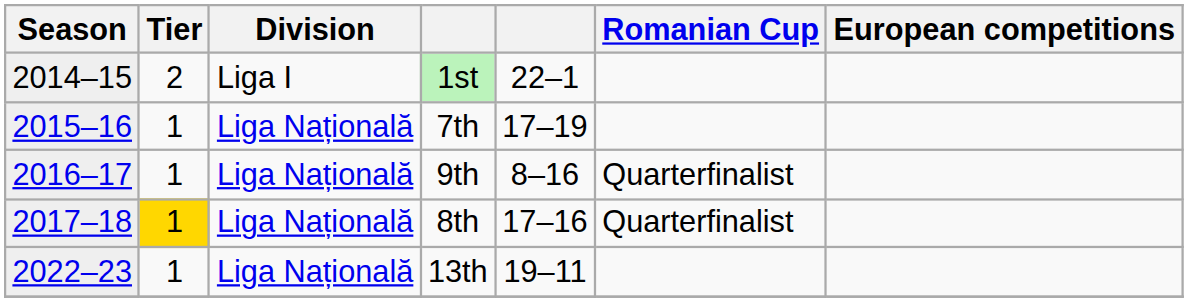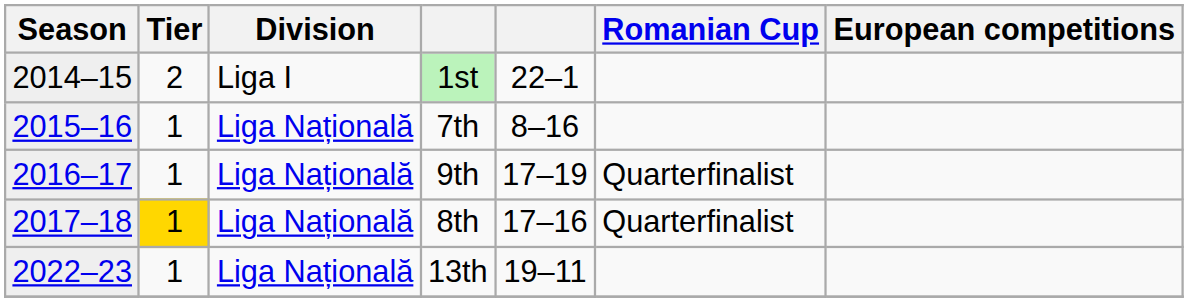 <table class="wikitable" style="font-size:85%; text-align:center">
 <tr>
 <th>Season</th>
 <th>Tier</th>
 <th>Division</th>
 <th></th>
 <th></th>
 <th><a href='#'>Romanian Cup</a></th>
 <th colspan=2>European competitions</th>
 </tr>
 <tr>
 <td bgcolor=#efefef>2014–15</td>
 <td>2</td>
 <td align=left>Liga I</td>
 <td bgcolor=#BBF3BB>1st</td>
 <td>22–1</td>
 <td align=left></td>
 <td colspan=2></td>
 </tr>
 <tr>
 <td bgcolor=#efefef><a href='#'>2015–16</a></td>
 <td>1</td>
 <td align=left><a href='#'>Liga Națională</a></td>
 <td>7th</td>
-<td>17–19</td>
+<td>8–16</td>
 <td align=left></td>
 <td colspan=2></td>
 </tr>
 <tr>
 <td bgcolor=#efefef><a href='#'>2016–17</a></td>
 <td>1</td>
 <td align=left><a href='#'>Liga Națională</a></td>
 <td>9th</td>
-<td>8–16</td>
+<td>17–19</td>
 <td align=left>Quarterfinalist</td>
 <td colspan=2></td>
 </tr>
 <tr>
 <td bgcolor=#efefef><a href='#'>2017–18</a></td>
 <td style="background: gold;">1</td>
 <td align=left><a href='#'>Liga Națională</a></td>
 <td>8th</td>
 <td>17–16</td>
 <td align=left>Quarterfinalist</td>
 <td colspan=2></td>
 </tr>
 <tr>
 <td bgcolor=#efefef><a href='#'>2022–23</a></td>
 <td>1</td>
 <td align=left><a href='#'>Liga Națională</a></td>
 <td>13th</td>
 <td>19–11</td>
 <td align=left></td>
 <td colspan=2></td>
 </tr>
 <tr>
 </tr>
 </table>
